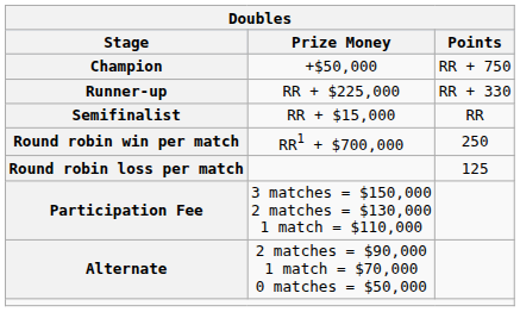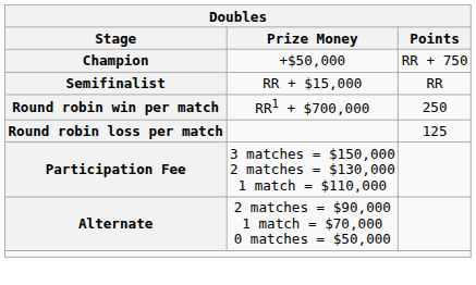 <table class=wikitable style=text-align:center>
 <tr style="background:#d1e4fd;">
 <th colspan=3>Doubles</th>
 </tr>
 <tr style="background:#d1e4fd;">
 <th>Stage</th>
 <th>Prize Money</th>
 <th>Points</th>
 </tr>
 <tr>
 <th>Champion</th>
 <td>+$50,000</td>
 <td>RR + 750</td>
-</tr>
-<tr>
-<th>Runner-up</th>
-<td>RR + $225,000</td>
-<td>RR + 330</td>
 </tr>
 <tr>
 <th>Semifinalist</th>
 <td>RR + $15,000</td>
 <td>RR</td>
 </tr>
 <tr>
 <th>Round robin win per match</th>
 <td>RR<sup>1</sup> + $700,000</td>
 <td>250</td>
 </tr>
 <tr>
 <th>Round robin loss per match</th>
 <td></td>
 <td>125</td>
 </tr>
 <tr>
 <th>Participation Fee</th>
 <td>3 matches = $150,000<br>2 matches = $130,000<br>1 match = $110,000</td>
 <td></td>
 </tr>
 <tr>
 <th>Alternate</th>
 <td>2 matches = $90,000<br>1 match = $70,000<br>0 matches = $50,000</td>
 <td></td>
 </tr>
 <tr>
 <td colspan="3" style="text-align:center;"></td>
 </tr>
 </table>
